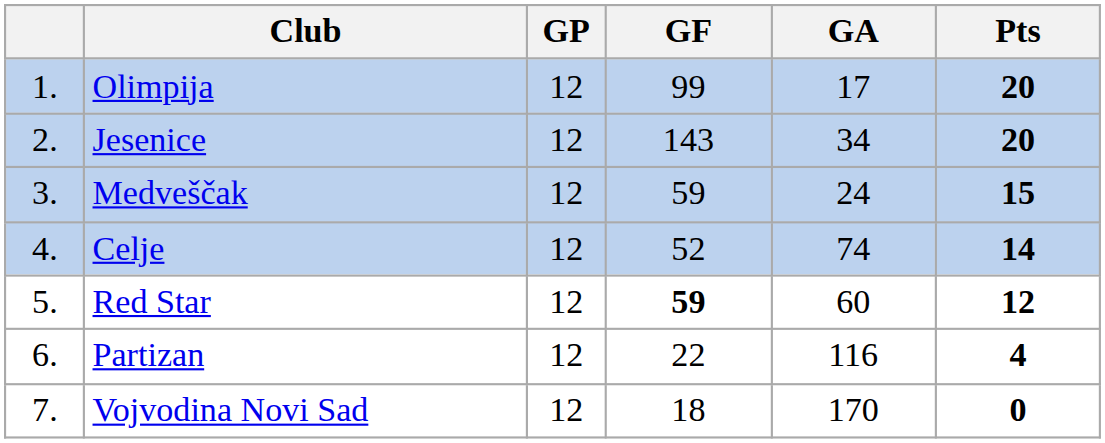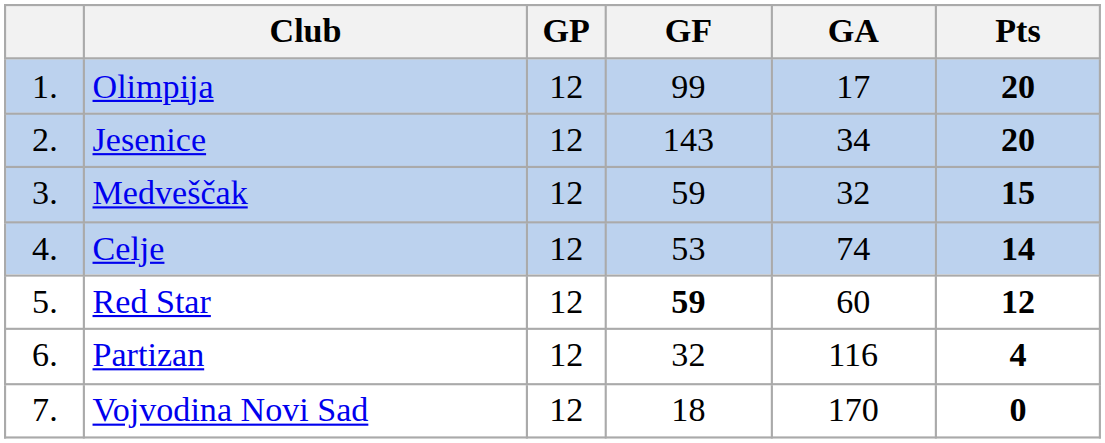 <table class="wikitable">
 <tr>
 <th width="30"></th>
 <th width="200">Club</th>
 <th width="30">GP</th>
 <th width="70">GF</th>
 <th width="70">GA</th>
 <th width="70">Pts</th>
 </tr>
 <tr bgcolor="#BCD2EE" align="center">
 <td>1.</td>
 <td align="left"><a href='#'>Olimpija</a></td>
 <td>12</td>
 <td>99</td>
 <td>17</td>
 <td><strong>20</strong></td>
 </tr>
 <tr bgcolor="#BCD2EE" align="center">
 <td>2.</td>
 <td align="left"><a href='#'>Jesenice</a></td>
 <td>12</td>
 <td>143</td>
 <td>34</td>
 <td><strong>20</strong></td>
 </tr>
 <tr bgcolor="#BCD2EE" align="center">
 <td>3.</td>
 <td align="left"><a href='#'>Medveščak</a></td>
 <td>12</td>
 <td>59</td>
-<td>24</td>
+<td>32</td>
 <td><strong>15</strong></td>
 </tr>
 <tr bgcolor="#BCD2EE" align="center">
 <td>4.</td>
 <td align="left"><a href='#'>Celje</a></td>
 <td>12</td>
-<td>52</td>
+<td>53</td>
 <td>74</td>
 <td><strong>14</strong></td>
 </tr>
 <tr bgcolor="#FFFFFF" align="center">
 <td>5.</td>
 <td align="left"><a href='#'>Red Star</a></td>
 <td>12</td>
 <td><strong>59</strong></td>
 <td>60</td>
 <td><strong>12</strong></td>
 </tr>
 <tr bgcolor="#FFFFFF" align="center">
 <td>6.</td>
 <td align="left"><a href='#'>Partizan</a></td>
 <td>12</td>
-<td>22</td>
+<td>32</td>
 <td>116</td>
 <td><strong>4</strong></td>
 </tr>
 <tr bgcolor="#FFFFFF" align="center">
 <td>7.</td>
 <td align="left"><a href='#'>Vojvodina Novi Sad</a></td>
 <td>12</td>
 <td>18</td>
 <td>170</td>
 <td><strong>0</strong></td>
 </tr>
 </table>
